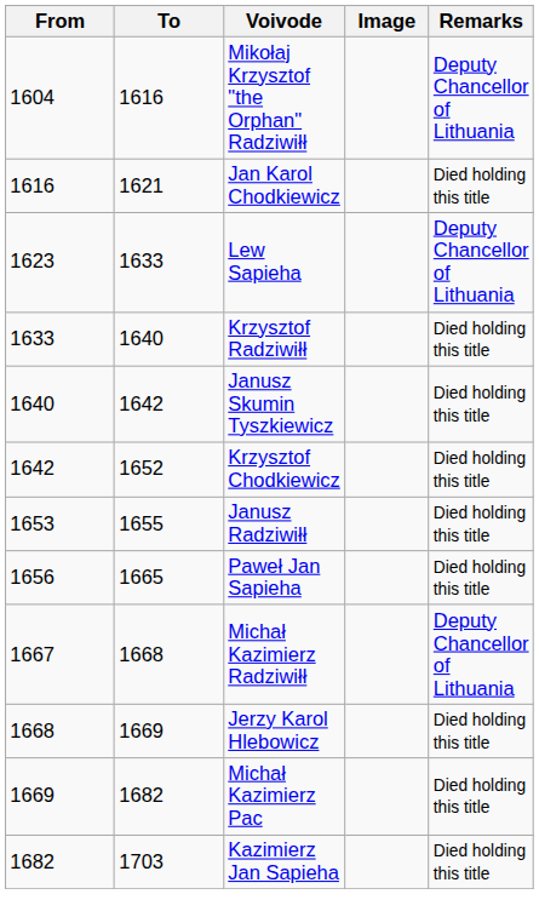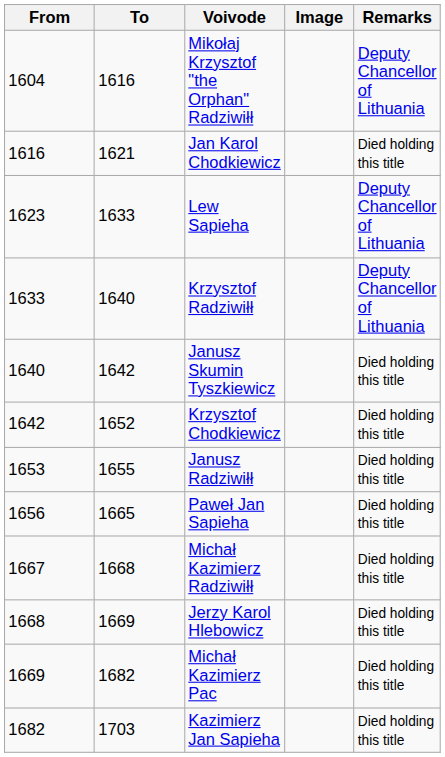 <table class="wikitable">
 <tr align="left">
 <th width="80pt">From</th>
 <th width="80pt">To</th>
 <th width="60pt">Voivode</th>
 <th width="60pt">Image</th>
 <th width="60pt">Remarks</th>
 </tr>
 <tr ---->
 <td>1604</td>
 <td>1616</td>
 <td><a href='#'>Mikołaj Krzysztof "the Orphan" Radziwiłł</a></td>
 <td></td>
 <td><a href='#'>Deputy Chancellor of Lithuania</a></td>
 </tr>
 <tr ---->
 <td>1616</td>
 <td>1621</td>
 <td><a href='#'>Jan Karol Chodkiewicz</a></td>
 <td></td>
 <td><small>Died holding this title</small></td>
 </tr>
 <tr ---->
 <td>1623</td>
 <td>1633</td>
 <td><a href='#'>Lew Sapieha</a></td>
 <td></td>
 <td><a href='#'>Deputy Chancellor of Lithuania</a></td>
 </tr>
 <tr ---->
 <td>1633</td>
 <td>1640</td>
 <td><a href='#'>Krzysztof Radziwiłł</a></td>
 <td></td>
-<td><small>Died holding this title</small></td>
+<td><a href='#'>Deputy Chancellor of Lithuania</a></td>
 </tr>
 <tr ---->
 <td>1640</td>
 <td>1642</td>
 <td><a href='#'>Janusz Skumin Tyszkiewicz</a></td>
 <td></td>
 <td><small>Died holding this title</small></td>
 </tr>
 <tr ---->
 <td>1642</td>
 <td>1652</td>
 <td><a href='#'>Krzysztof Chodkiewicz</a></td>
 <td></td>
 <td><small>Died holding this title</small></td>
 </tr>
 <tr ---->
 <td>1653</td>
 <td>1655</td>
 <td><a href='#'>Janusz Radziwiłł</a></td>
 <td></td>
 <td><small>Died holding this title</small></td>
 </tr>
 <tr ---->
 <td>1656</td>
 <td>1665</td>
 <td><a href='#'>Paweł Jan Sapieha</a></td>
 <td></td>
 <td><small>Died holding this title</small></td>
 </tr>
 <tr ---->
 <td>1667</td>
 <td>1668</td>
 <td><a href='#'>Michał Kazimierz Radziwiłł</a></td>
 <td></td>
-<td><a href='#'>Deputy Chancellor of Lithuania</a></td>
+<td><small>Died holding this title</small></td>
 </tr>
 <tr ---->
 <td>1668</td>
 <td>1669</td>
 <td><a href='#'>Jerzy Karol Hlebowicz</a></td>
 <td></td>
 <td><small>Died holding this title</small></td>
 </tr>
 <tr --->
 <td>1669</td>
 <td>1682</td>
 <td><a href='#'>Michał Kazimierz Pac</a></td>
 <td></td>
 <td><small>Died holding this title</small></td>
 </tr>
 <tr ---->
 <td>1682</td>
 <td>1703</td>
 <td><a href='#'>Kazimierz Jan Sapieha</a></td>
 <td></td>
 <td><small>Died holding this title</small></td>
 </tr>
 </table>
